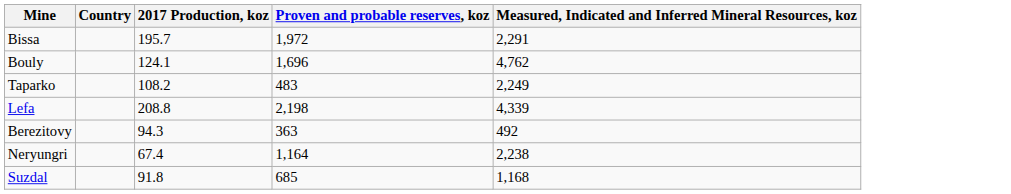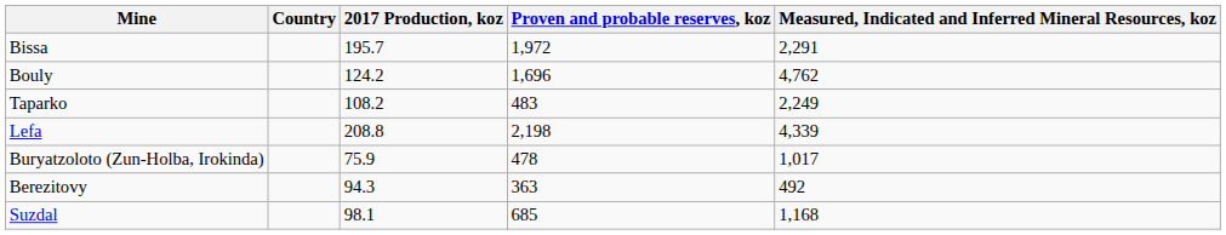 <table class="wikitable sortable">
 <tr>
 <th>Mine</th>
 <th>Country</th>
 <th>2017 Production, koz</th>
 <th><a href='#'>Proven and probable reserves</a>, koz</th>
 <th>Measured, Indicated and Inferred Mineral Resources, koz</th>
 </tr>
 <tr>
 <td>Bissa</td>
 <td></td>
 <td>195.7</td>
 <td>1,972</td>
 <td>2,291</td>
 </tr>
 <tr>
 <td>Bouly</td>
 <td></td>
-<td>124.1</td>
+<td>124.2</td>
 <td>1,696</td>
 <td>4,762</td>
 </tr>
 <tr>
 <td>Taparko</td>
 <td></td>
 <td>108.2</td>
 <td>483</td>
 <td>2,249</td>
 </tr>
 <tr>
 <td><a href='#'>Lefa</a></td>
 <td></td>
 <td>208.8</td>
 <td>2,198</td>
 <td>4,339</td>
 </tr>
 <tr>
+<td>Buryatzoloto (Zun-Holba, Irokinda)</td>
+<td></td>
+<td>75.9</td>
+<td>478</td>
+<td>1,017</td>
+</tr>
+<tr>
 <td>Berezitovy</td>
 <td></td>
 <td>94.3</td>
 <td>363</td>
 <td>492</td>
 </tr>
 <tr>
-<td>Neryungri</td>
-<td></td>
-<td>67.4</td>
-<td>1,164</td>
-<td>2,238</td>
-</tr>
-<tr>
 <td><a href='#'>Suzdal</a></td>
 <td></td>
-<td>91.8</td>
+<td>98.1</td>
 <td>685</td>
 <td>1,168</td>
 </tr>
 </table>
